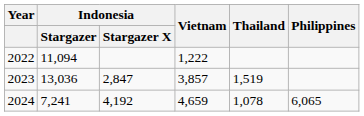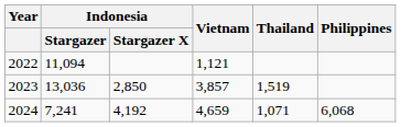 <table class="wikitable">
 <tr>
 <th>Year</th>
 <th colspan="2">Indonesia</th>
 <th rowspan="2">Vietnam</th>
 <th rowspan="2">Thailand</th>
 <th rowspan="2">Philippines</th>
 </tr>
 <tr>
 <th></th>
 <th>Stargazer</th>
 <th>Stargazer X</th>
 </tr>
 <tr>
 <td>2022</td>
 <td>11,094</td>
 <td></td>
-<td>1,222</td>
+<td>1,121</td>
 <td></td>
 <td></td>
 </tr>
 <tr>
 <td>2023</td>
 <td>13,036</td>
-<td>2,847</td>
+<td>2,850</td>
 <td>3,857</td>
 <td>1,519</td>
 </tr>
 <tr>
 <td>2024</td>
 <td>7,241</td>
 <td>4,192</td>
 <td>4,659</td>
-<td>1,078</td>
-<td>6,065</td>
+<td>1,071</td>
+<td>6,068</td>
 </tr>
 </table>
